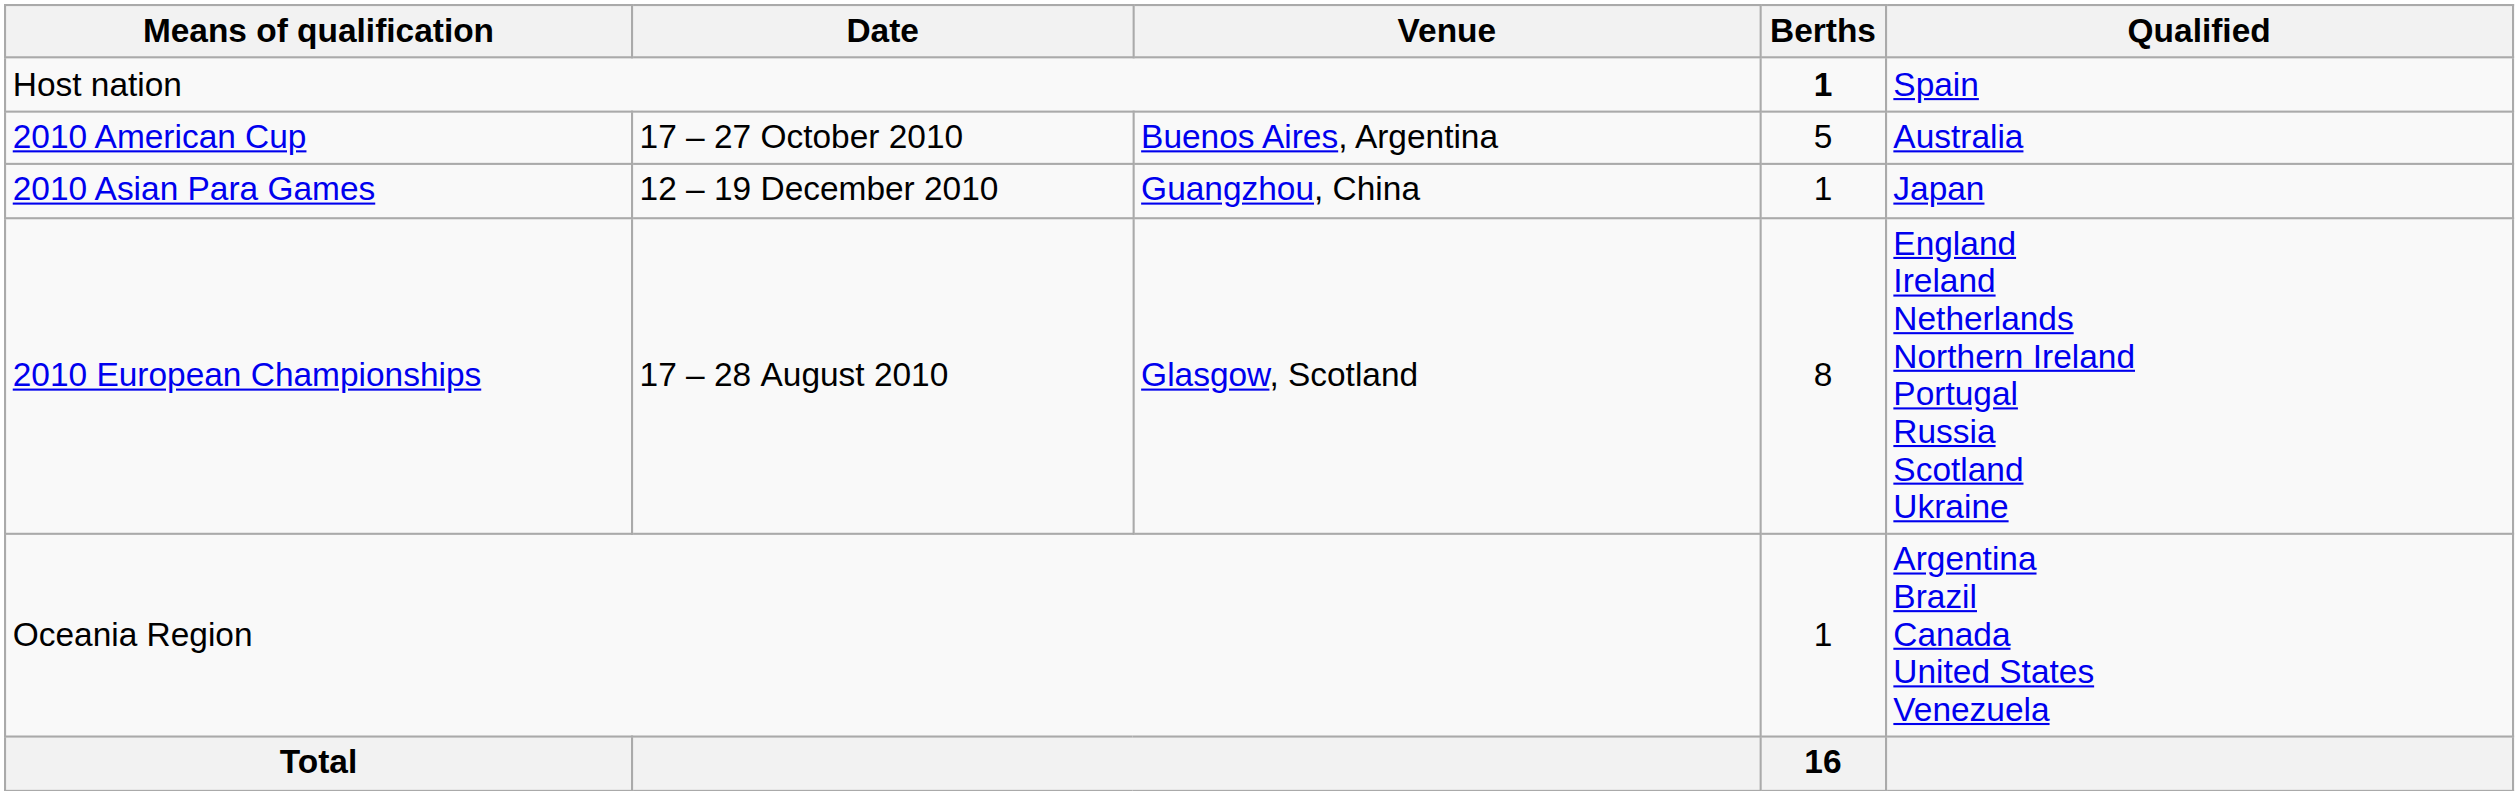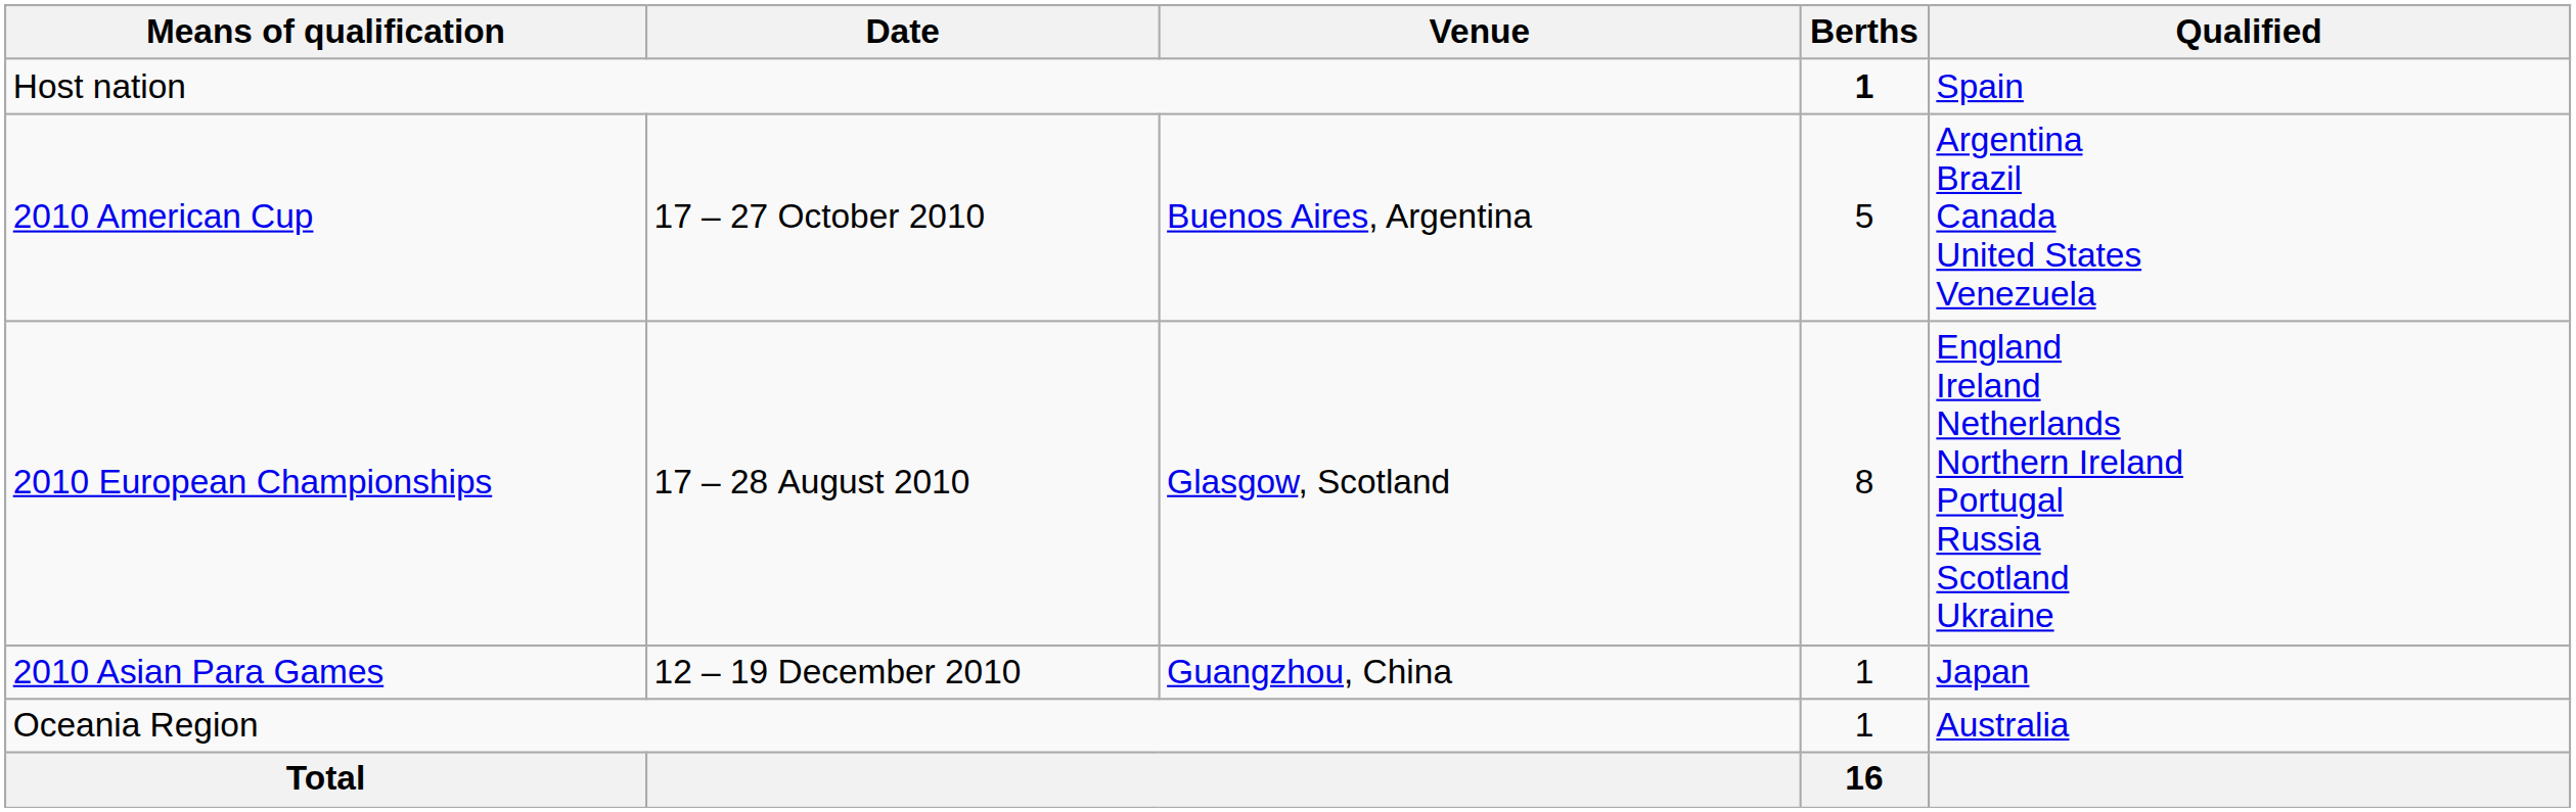 <table class="wikitable" style="width:95%">
 <tr>
 <th width=25%>Means of qualification</th>
 <th width=20%>Date</th>
 <th width=25%>Venue</th>
 <th width=5%>Berths</th>
 <th width=25%>Qualified</th>
 </tr>
 <tr>
 <td colspan=3>Host nation</td>
 <td align=center><strong>1</strong></td>
 <td> <a href='#'>Spain</a></td>
 </tr>
 <tr>
 <td><a href='#'>2010 American Cup</a></td>
 <td>17 – 27 October 2010</td>
 <td> <a href='#'>Buenos Aires</a>, Argentina</td>
 <td align="center">5</td>
-<td> <a href='#'>Australia</a></td>
+<td> <a href='#'>Argentina</a><br> <a href='#'>Brazil</a><br> <a href='#'>Canada</a><br> <a href='#'>United States</a><br> <a href='#'>Venezuela</a></td>
+</tr>
+<tr>
+<td><a href='#'>2010 European Championships</a></td>
+<td>17 – 28 August 2010</td>
+<td> <a href='#'>Glasgow</a>, Scotland</td>
+<td align="center">8</td>
+<td> <a href='#'>England</a><br> <a href='#'>Ireland</a><br> <a href='#'>Netherlands</a><br> <a href='#'>Northern Ireland</a><br> <a href='#'>Portugal</a><br> <a href='#'>Russia</a><br> <a href='#'>Scotland</a><br> <a href='#'>Ukraine</a></td>
 </tr>
 <tr>
 <td><a href='#'>2010 Asian Para Games</a></td>
 <td>12 – 19 December 2010</td>
 <td> <a href='#'>Guangzhou</a>, China</td>
 <td align="center">1</td>
 <td> <a href='#'>Japan</a></td>
 </tr>
 <tr>
-<td><a href='#'>2010 European Championships</a></td>
-<td>17 – 28 August 2010</td>
-<td> <a href='#'>Glasgow</a>, Scotland</td>
-<td align="center">8</td>
-<td> <a href='#'>England</a><br> <a href='#'>Ireland</a><br> <a href='#'>Netherlands</a><br> <a href='#'>Northern Ireland</a><br> <a href='#'>Portugal</a><br> <a href='#'>Russia</a><br> <a href='#'>Scotland</a><br> <a href='#'>Ukraine</a></td>
-</tr>
-<tr>
 <td colspan=3>Oceania Region</td>
 <td align="center">1</td>
-<td> <a href='#'>Argentina</a><br> <a href='#'>Brazil</a><br> <a href='#'>Canada</a><br> <a href='#'>United States</a><br> <a href='#'>Venezuela</a></td>
+<td> <a href='#'>Australia</a></td>
 </tr>
 <tr>
 <th>Total</th>
 <th colspan="2"></th>
 <th>16</th>
 <th></th>
 </tr>
 </table>
